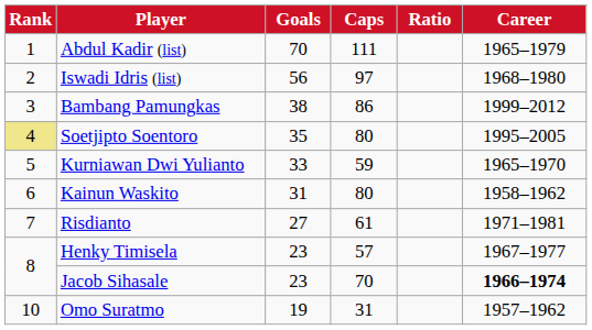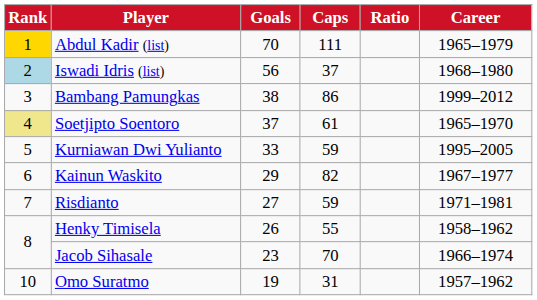 <table class="wikitable sortable" style="text-align: center;">
 <tr>
 <th style="background-color: #CE1126; color: #FFFFFF; width:30px">Rank</th>
 <th style="background-color: #CE1126; color: #FFFFFF; width:175px">Player</th>
 <th style="background-color: #CE1126; color: #FFFFFF; width:50px">Goals</th>
 <th style="background-color: #CE1126; color: #FFFFFF; width:50px">Caps</th>
 <th style="background-color: #CE1126; color: #FFFFFF; width:50px">Ratio</th>
 <th style="background-color: #CE1126; color: #FFFFFF; width:100px">Career</th>
 </tr>
 <tr>
-<td>1</td>
+<td style="background: gold;">1</td>
 <td style="text-align: left;"><a href='#'>Abdul Kadir</a>  <small>(<a href='#'>list</a>)</small></td>
 <td>70</td>
 <td>111</td>
 <td></td>
 <td>1965–1979</td>
 </tr>
 <tr>
-<td>2</td>
+<td style="background: lightblue;">2</td>
 <td style="text-align: left;"><a href='#'>Iswadi Idris</a> <small>(<a href='#'>list</a>)</small></td>
 <td>56</td>
-<td>97</td>
+<td>37</td>
 <td></td>
 <td>1968–1980</td>
 </tr>
 <tr>
 <td>3</td>
 <td style="text-align: left;"><a href='#'>Bambang Pamungkas</a></td>
 <td>38</td>
 <td>86</td>
 <td></td>
 <td>1999–2012</td>
 </tr>
 <tr>
 <td style="background: khaki;">4</td>
 <td style="text-align: left;"><a href='#'>Soetjipto Soentoro</a></td>
-<td>35</td>
-<td>80</td>
+<td>37</td>
+<td>61</td>
 <td></td>
-<td>1995–2005</td>
+<td>1965–1970</td>
 </tr>
 <tr>
 <td>5</td>
 <td style="text-align: left;"><a href='#'>Kurniawan Dwi Yulianto</a></td>
 <td>33</td>
 <td>59</td>
 <td></td>
-<td>1965–1970</td>
+<td>1995–2005</td>
 </tr>
 <tr>
 <td>6</td>
 <td style="text-align: left;"><a href='#'>Kainun Waskito</a></td>
-<td>31</td>
-<td>80</td>
+<td>29</td>
+<td>82</td>
 <td></td>
-<td>1958–1962</td>
+<td>1967–1977</td>
 </tr>
 <tr>
 <td>7</td>
 <td style="text-align: left;"><a href='#'>Risdianto</a></td>
 <td>27</td>
-<td>61</td>
+<td>59</td>
 <td></td>
 <td>1971–1981</td>
 </tr>
 <tr>
 <td rowspan="2">8</td>
 <td style="text-align: left;"><a href='#'>Henky Timisela</a></td>
-<td>23</td>
-<td>57</td>
+<td>26</td>
+<td>55</td>
 <td></td>
-<td>1967–1977</td>
+<td>1958–1962</td>
 </tr>
 <tr>
 <td style="text-align: left;"><a href='#'>Jacob Sihasale</a></td>
 <td>23</td>
 <td>70</td>
 <td></td>
-<td><strong>1966–1974</strong></td>
+<td>1966–1974</td>
 </tr>
 <tr>
 <td>10</td>
 <td style="text-align: left;"><a href='#'>Omo Suratmo</a></td>
 <td>19</td>
 <td>31</td>
 <td></td>
 <td>1957–1962</td>
 </tr>
 </table>
